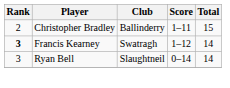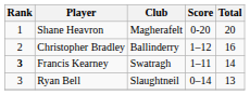 <table class="wikitable">
 <tr>
 <th>Rank</th>
 <th>Player</th>
 <th>Club</th>
 <th>Score</th>
 <th>Total</th>
 </tr>
 <tr>
+<td align=center>1</td>
+<td>Shane Heavron</td>
+<td>Magherafelt</td>
+<td align=center>0-20</td>
+<td align=center>20</td>
+</tr>
+<tr>
 <td align=center>2</td>
 <td>Christopher Bradley</td>
 <td>Ballinderry</td>
-<td align=center>1–11</td>
-<td align=center>15</td>
+<td align=center>1–12</td>
+<td align=center>16</td>
 </tr>
 <tr>
 <td align=center><strong>3</strong></td>
 <td>Francis Kearney</td>
 <td>Swatragh</td>
-<td align=center>1–12</td>
+<td align=center>1–11</td>
 <td align=center>14</td>
 </tr>
 <tr>
 <td align=center>3</td>
 <td>Ryan Bell</td>
 <td>Slaughtneil</td>
 <td align=center>0–14</td>
-<td align=center>14</td>
+<td align=center>13</td>
 </tr>
 <tr>
 </tr>
 </table>
